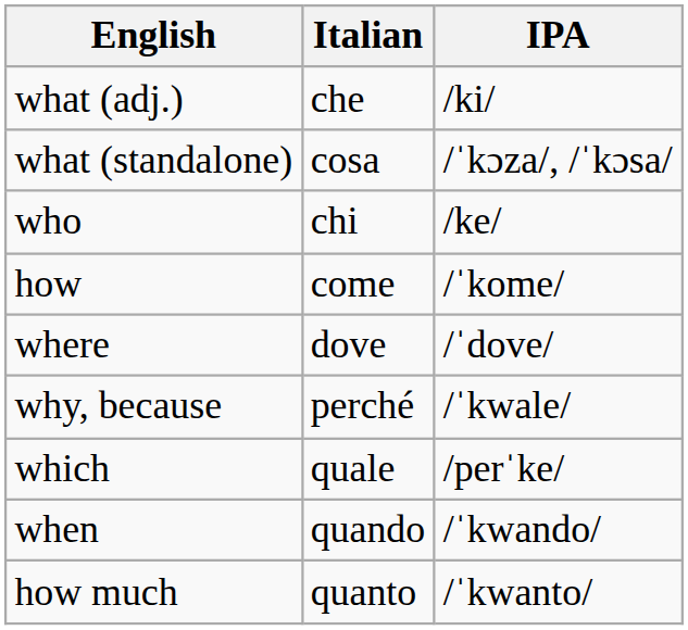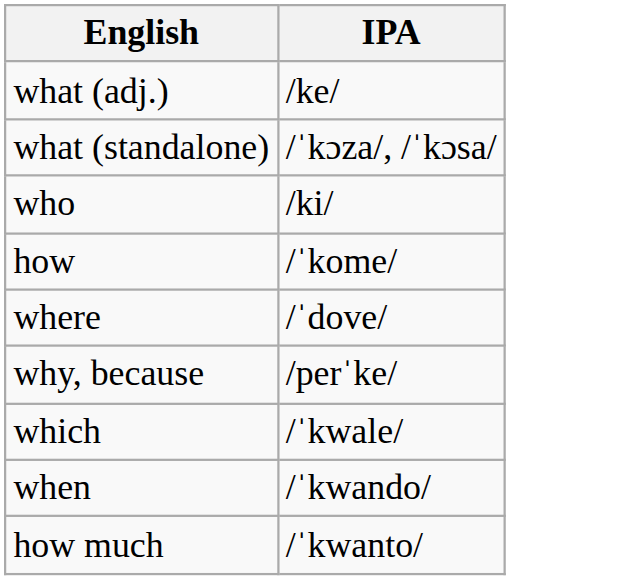 <table class="wikitable">
 <tr>
 <th>English</th>
-<th>Italian</th>
 <th>IPA</th>
 </tr>
 <tr>
 <td>what (adj.)</td>
-<td>che</td>
-<td>/ki/</td>
+<td>/ke/</td>
 </tr>
 <tr>
 <td>what (standalone)</td>
-<td>cosa</td>
 <td>/ˈkɔza/, /ˈkɔsa/</td>
 </tr>
 <tr>
 <td>who</td>
-<td>chi</td>
-<td>/ke/</td>
+<td>/ki/</td>
 </tr>
 <tr>
 <td>how</td>
-<td>come</td>
 <td>/ˈkome/</td>
 </tr>
 <tr>
 <td>where</td>
-<td>dove</td>
 <td>/ˈdove/</td>
 </tr>
 <tr>
 <td>why, because</td>
-<td>perché</td>
+<td>/perˈke/</td>
+</tr>
+<tr>
+<td>which</td>
 <td>/ˈkwale/</td>
 </tr>
 <tr>
-<td>which</td>
-<td>quale</td>
-<td>/perˈke/</td>
-</tr>
-<tr>
 <td>when</td>
-<td>quando</td>
 <td>/ˈkwando/</td>
 </tr>
 <tr>
 <td>how much</td>
-<td>quanto</td>
 <td>/ˈkwanto/</td>
 </tr>
 </table>
